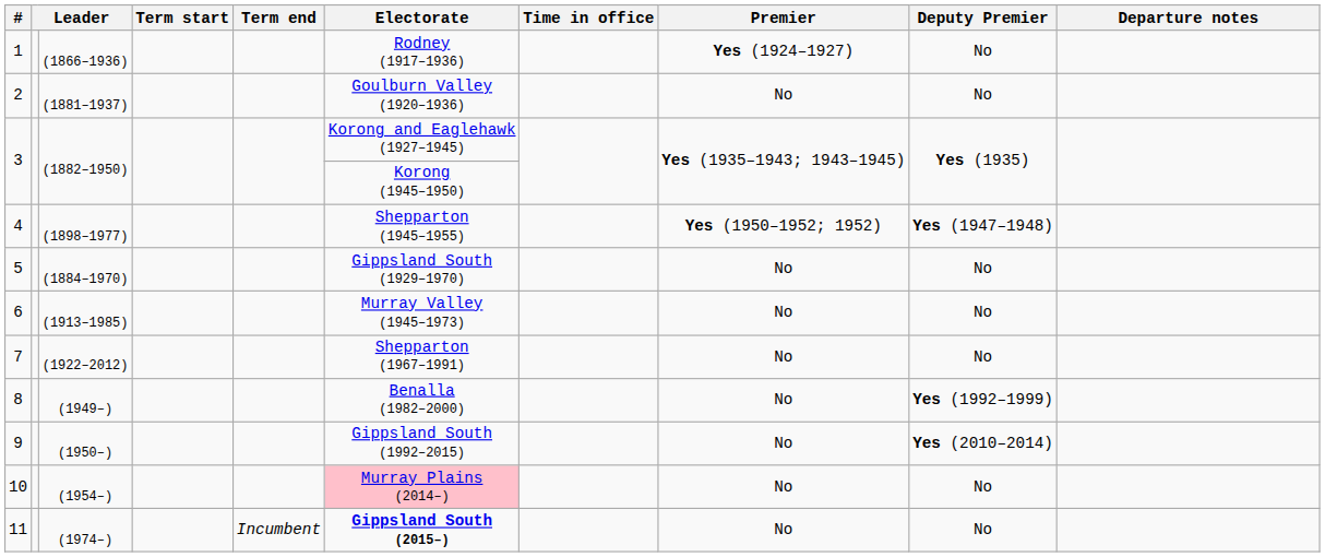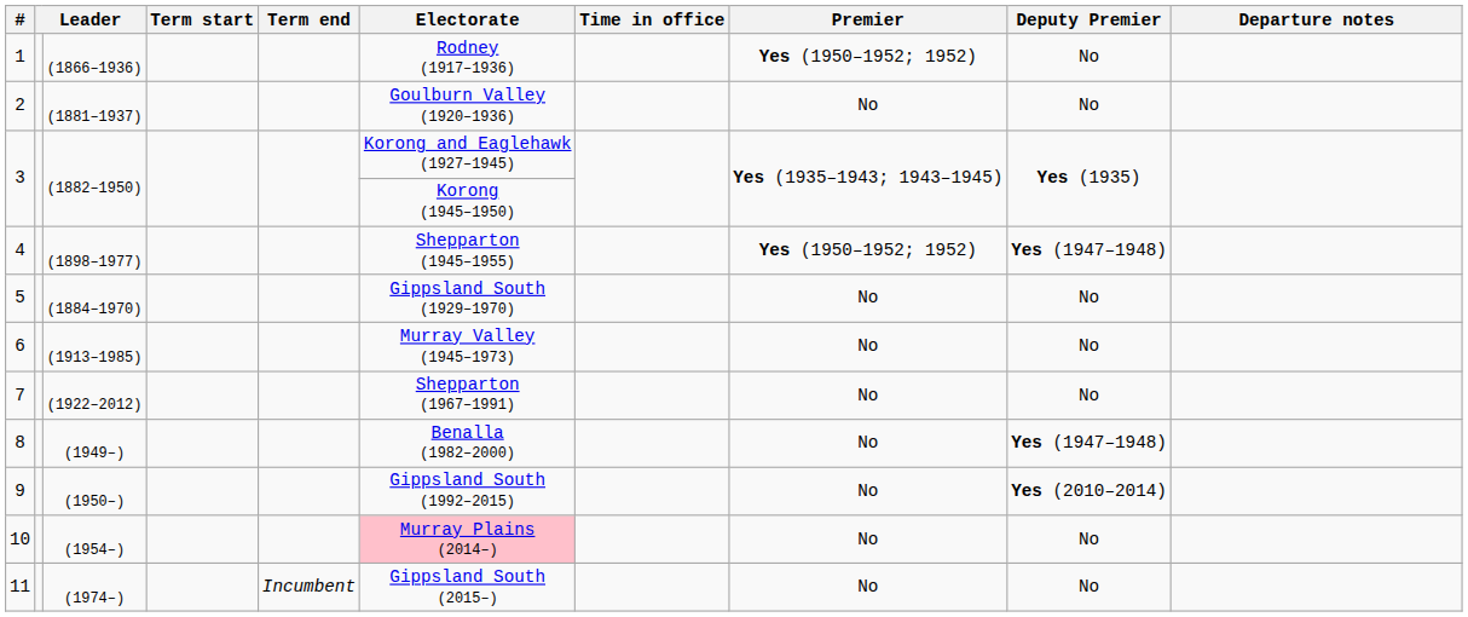 <table class="wikitable sortable">
 <tr>
 <th>#</th>
 <th colspan=2>Leader</th>
 <th>Term start</th>
 <th>Term end</th>
 <th>Electorate</th>
 <th>Time in office</th>
 <th>Premier</th>
 <th>Deputy Premier</th>
 <th width=20%>Departure notes</th>
 </tr>
 <tr align=center>
 <td>1</td>
 <td></td>
 <td><br><small>(1866–1936)</small></td>
 <td></td>
 <td></td>
 <td><a href='#'>Rodney</a><br><small>(1917–1936)</small></td>
 <td></td>
-<td><strong>Yes</strong> (1924–1927)</td>
+<td><strong>Yes</strong> (1950–1952; 1952)</td>
 <td>No</td>
 <td></td>
 </tr>
 <tr align=center>
 <td>2</td>
 <td></td>
 <td><br><small>(1881–1937)</small></td>
 <td></td>
 <td></td>
 <td><a href='#'>Goulburn Valley</a><br><small>(1920–1936)</small></td>
 <td></td>
 <td>No</td>
 <td>No</td>
 <td></td>
 </tr>
 <tr align=center>
 <td rowspan=2>3</td>
 <td rowspan=2></td>
 <td rowspan=2><br><small>(1882–1950)</small></td>
 <td rowspan=2></td>
 <td rowspan=2></td>
 <td><a href='#'>Korong and Eaglehawk</a><br><small>(1927–1945)</small></td>
 <td rowspan=2></td>
 <td rowspan=2><strong>Yes</strong> (1935–1943; 1943–1945)</td>
 <td rowspan=2><strong>Yes</strong> (1935)</td>
 <td rowspan=2></td>
 </tr>
 <tr align=center>
 <td><a href='#'>Korong</a><br><small>(1945–1950)</small></td>
 </tr>
 <tr align=center>
 <td>4</td>
 <td></td>
 <td><br><small>(1898–1977)</small></td>
 <td></td>
 <td></td>
 <td><a href='#'>Shepparton</a><br><small>(1945–1955)</small></td>
 <td></td>
 <td><strong>Yes</strong> (1950–1952; 1952)</td>
 <td><strong>Yes</strong> (1947–1948)</td>
 <td></td>
 </tr>
 <tr align=center>
 <td>5</td>
 <td></td>
 <td><br><small>(1884–1970)</small></td>
 <td></td>
 <td></td>
 <td><a href='#'>Gippsland South</a><br><small>(1929–1970)</small></td>
 <td></td>
 <td>No</td>
 <td>No</td>
 <td></td>
 </tr>
 <tr align=center>
 <td>6</td>
 <td></td>
 <td><br><small>(1913–1985)</small></td>
 <td></td>
 <td></td>
 <td><a href='#'>Murray Valley</a><br><small>(1945–1973)</small></td>
 <td></td>
 <td>No</td>
 <td>No</td>
 <td></td>
 </tr>
 <tr align=center>
 <td>7</td>
 <td></td>
 <td><br><small>(1922–2012)</small></td>
 <td></td>
 <td></td>
 <td><a href='#'>Shepparton</a><br><small>(1967–1991)</small></td>
 <td><strong></strong></td>
 <td>No</td>
 <td>No</td>
 <td></td>
 </tr>
 <tr align=center>
 <td>8</td>
 <td></td>
 <td><br><small>(1949–)</small></td>
 <td></td>
 <td></td>
 <td><a href='#'>Benalla</a><br><small>(1982–2000)</small></td>
 <td></td>
 <td>No</td>
-<td><strong>Yes</strong> (1992–1999)</td>
+<td><strong>Yes</strong> (1947–1948)</td>
 <td></td>
 </tr>
 <tr align=center>
 <td>9</td>
 <td></td>
 <td><br><small>(1950–)</small></td>
 <td></td>
 <td></td>
 <td><a href='#'>Gippsland South</a><br><small>(1992–2015)</small></td>
 <td></td>
 <td>No</td>
 <td><strong>Yes</strong> (2010–2014)</td>
 <td></td>
 </tr>
 <tr align=center>
 <td>10</td>
 <td></td>
 <td><br><small>(1954–)</small></td>
 <td></td>
 <td></td>
 <td style="background: pink;"><a href='#'>Murray Plains</a><br><small>(2014–)</small></td>
 <td></td>
 <td>No</td>
 <td>No</td>
 <td></td>
 </tr>
 <tr align=center>
 <td>11</td>
 <td></td>
 <td><br><small>(1974–)</small></td>
 <td></td>
 <td><em>Incumbent</em></td>
-<td><strong><a href='#'>Gippsland South</a><br><small>(2015–)</small></strong></td>
+<td><a href='#'>Gippsland South</a><br><small>(2015–)</small></td>
 <td></td>
 <td>No</td>
 <td>No</td>
 <td></td>
 </tr>
 </table>
